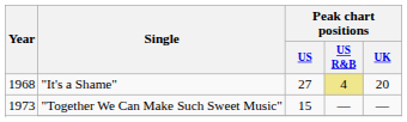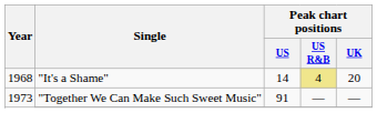 <table class="wikitable" style="text-align:center;">
 <tr>
 <th rowspan="2">Year</th>
 <th rowspan="2">Single</th>
 <th colspan="3">Peak chart positions</th>
 </tr>
 <tr style="font-size:smaller;">
 <th width="40"><a href='#'>US</a><br></th>
 <th width="40"><a href='#'>US<br>R&B</a><br></th>
 <th width="40"><a href='#'>UK</a></th>
 </tr>
 <tr>
 <td rowspan="1">1968</td>
 <td align="left">"It's a Shame"</td>
-<td>27</td>
+<td>14</td>
 <td style="background: khaki;">4</td>
 <td>20</td>
 </tr>
 <tr>
 <td rowspan="2">1973</td>
 <td align="left">"Together We Can Make Such Sweet Music"</td>
-<td>15</td>
+<td>91</td>
 <td>—</td>
 <td>—</td>
 </tr>
 <tr>
 </tr>
 </table>
